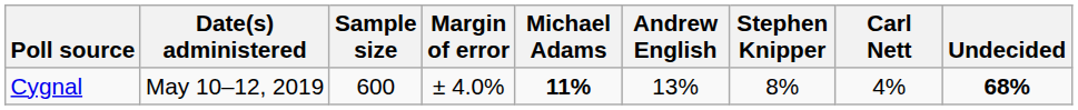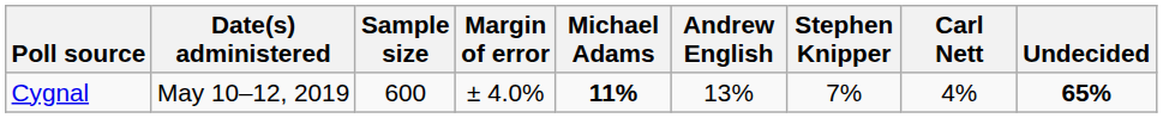 <table class="wikitable" style="font-size:90%;text-align:center;">
 <tr valign=bottom>
 <th>Poll source</th>
 <th>Date(s)<br>administered</th>
 <th>Sample<br>size</th>
 <th>Margin<br>of error</th>
 <th style="width:60px;">Michael<br>Adams</th>
 <th style="width:60px;">Andrew<br>English</th>
 <th style="width:60px;">Stephen<br>Knipper</th>
 <th style="width:60px;">Carl<br>Nett</th>
 <th>Undecided</th>
 </tr>
 <tr>
 <td style="text-align:left;"><a href='#'>Cygnal</a></td>
 <td>May 10–12, 2019</td>
 <td>600</td>
 <td>± 4.0%</td>
 <td><strong>11%</strong></td>
 <td>13%</td>
-<td>8%</td>
+<td>7%</td>
 <td>4%</td>
-<td><strong>68%</strong></td>
+<td><strong>65%</strong></td>
 </tr>
 </table>
